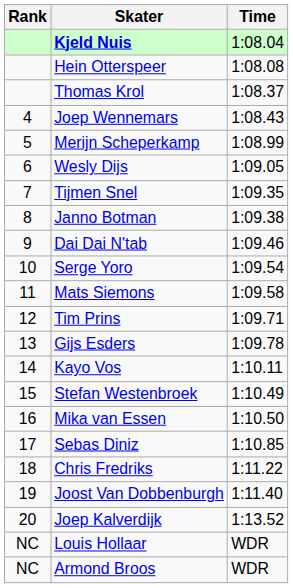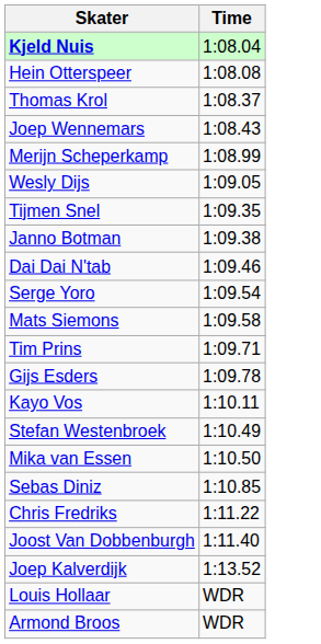 <table class="wikitable">
 <tr>
-<th>Rank</th>
 <th>Skater</th>
 <th>Time</th>
 </tr>
 <tr bgcolor=ccffcc>
-<td style="text-align:center"></td>
 <td><strong><a href='#'>Kjeld Nuis</a></strong></td>
 <td>1:08.04</td>
 </tr>
 <tr>
-<td style="text-align:center"></td>
 <td><a href='#'>Hein Otterspeer</a></td>
 <td>1:08.08</td>
 </tr>
 <tr>
-<td style="text-align:center"></td>
 <td><a href='#'>Thomas Krol</a></td>
 <td>1:08.37</td>
 </tr>
 <tr>
-<td style="text-align:center">4</td>
 <td><a href='#'>Joep Wennemars</a></td>
 <td>1:08.43</td>
 </tr>
 <tr>
-<td style="text-align:center">5</td>
 <td><a href='#'>Merijn Scheperkamp</a></td>
 <td>1:08.99</td>
 </tr>
 <tr>
-<td style="text-align:center">6</td>
 <td><a href='#'>Wesly Dijs</a></td>
 <td>1:09.05</td>
 </tr>
 <tr>
-<td style="text-align:center">7</td>
 <td><a href='#'>Tijmen Snel</a></td>
 <td>1:09.35</td>
 </tr>
 <tr>
-<td style="text-align:center">8</td>
 <td><a href='#'>Janno Botman</a></td>
 <td>1:09.38</td>
 </tr>
 <tr>
-<td style="text-align:center">9</td>
 <td><a href='#'>Dai Dai N'tab</a></td>
 <td>1:09.46</td>
 </tr>
 <tr>
-<td style="text-align:center">10</td>
 <td><a href='#'>Serge Yoro</a></td>
 <td>1:09.54</td>
 </tr>
 <tr>
-<td style="text-align:center">11</td>
 <td><a href='#'>Mats Siemons</a></td>
 <td>1:09.58</td>
 </tr>
 <tr>
-<td style="text-align:center">12</td>
 <td><a href='#'>Tim Prins</a></td>
 <td>1:09.71</td>
 </tr>
 <tr>
-<td style="text-align:center">13</td>
 <td><a href='#'>Gijs Esders</a></td>
 <td>1:09.78</td>
 </tr>
 <tr>
-<td style="text-align:center">14</td>
 <td><a href='#'>Kayo Vos</a></td>
 <td>1:10.11</td>
 </tr>
 <tr>
-<td style="text-align:center">15</td>
 <td><a href='#'>Stefan Westenbroek</a></td>
 <td>1:10.49</td>
 </tr>
 <tr>
-<td style="text-align:center">16</td>
 <td><a href='#'>Mika van Essen</a></td>
 <td>1:10.50</td>
 </tr>
 <tr>
-<td style="text-align:center">17</td>
 <td><a href='#'>Sebas Diniz</a></td>
 <td>1:10.85</td>
 </tr>
 <tr>
-<td style="text-align:center">18</td>
 <td><a href='#'>Chris Fredriks</a></td>
 <td>1:11.22</td>
 </tr>
 <tr>
-<td style="text-align:center">19</td>
 <td><a href='#'>Joost Van Dobbenburgh</a></td>
 <td>1:11.40</td>
 </tr>
 <tr>
-<td style="text-align:center">20</td>
 <td><a href='#'>Joep Kalverdijk</a></td>
 <td>1:13.52</td>
 </tr>
 <tr>
-<td style="text-align:center">NC</td>
 <td><a href='#'>Louis Hollaar</a></td>
 <td>WDR</td>
 </tr>
 <tr>
-<td style="text-align:center">NC</td>
 <td><a href='#'>Armond Broos</a></td>
 <td>WDR</td>
 </tr>
 </table>
